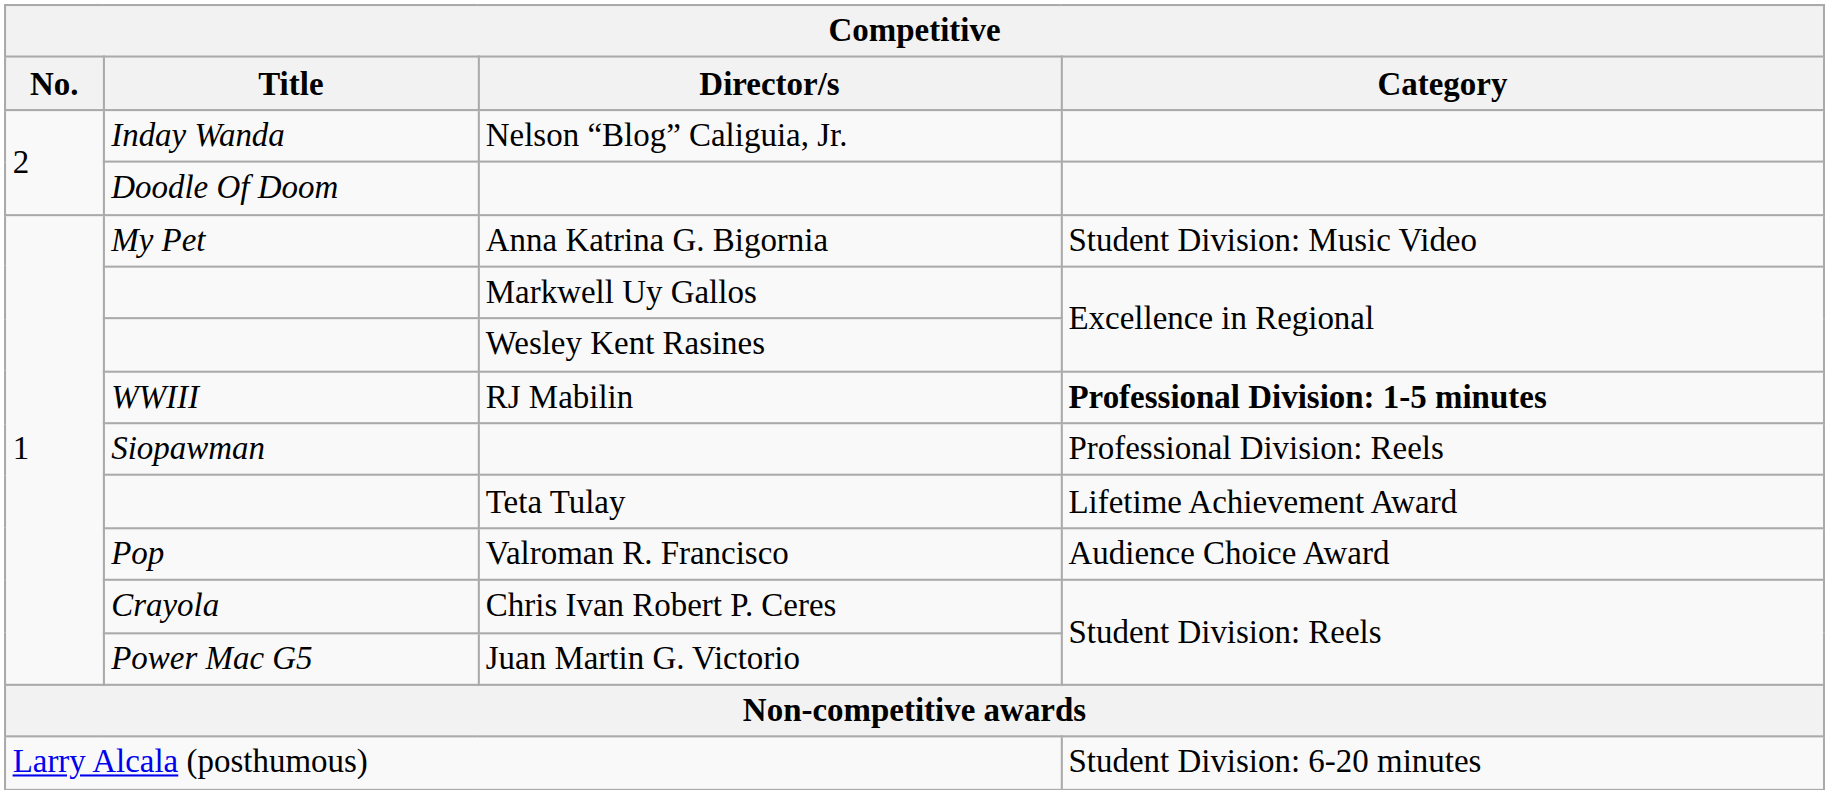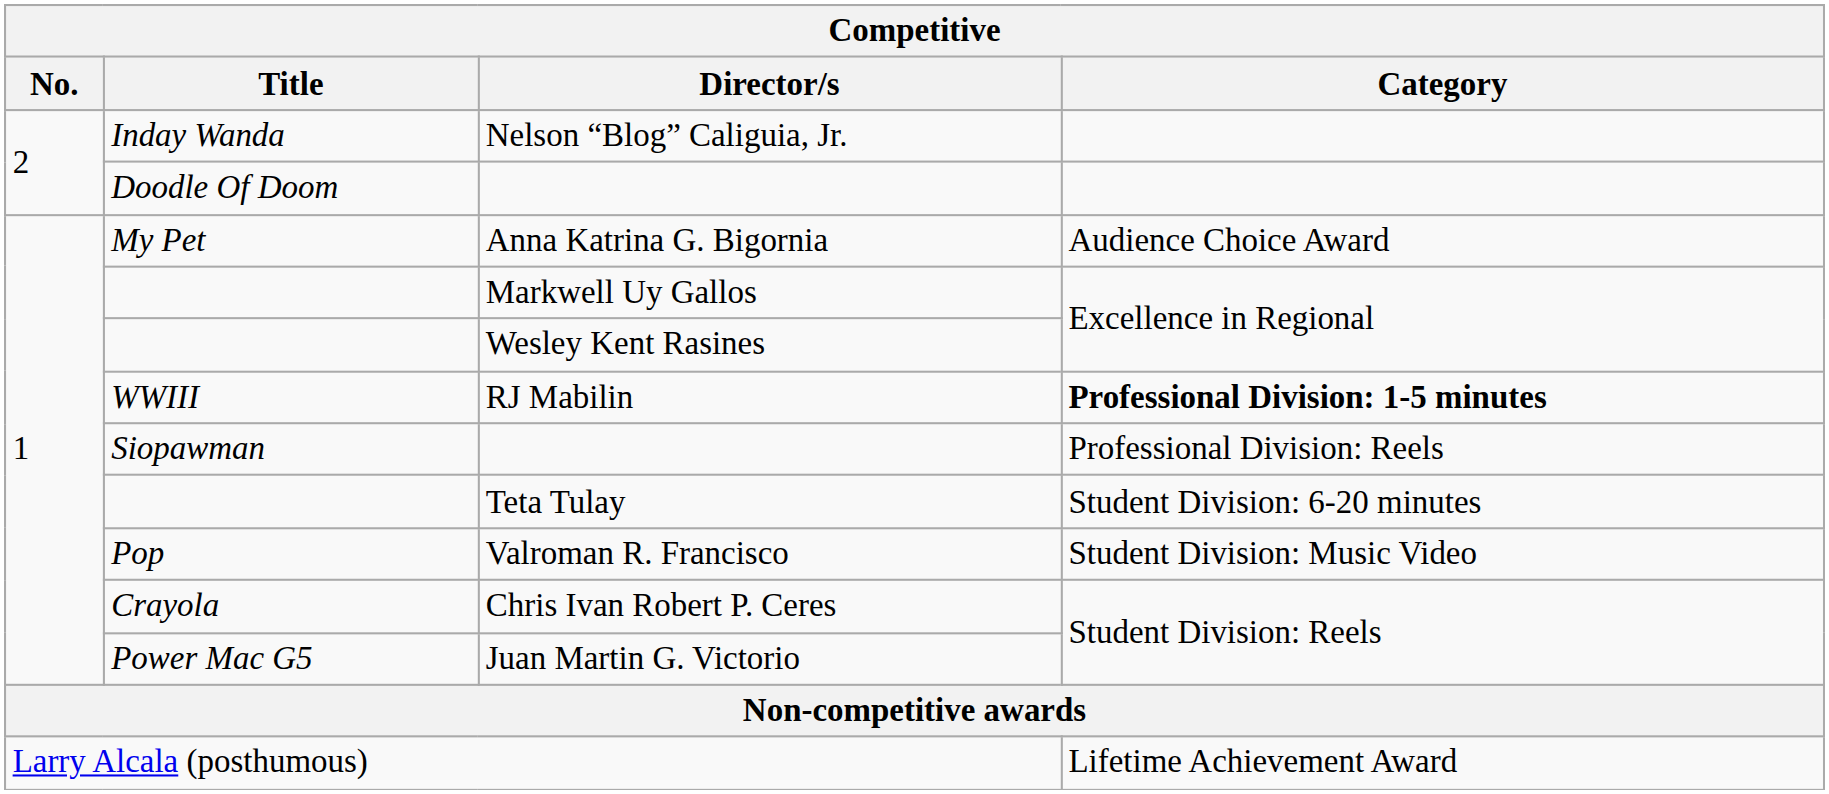 <table class="wikitable sortable plainrowheaders" style="border:none; margin:0; width:100%;">
 <tr>
 <th colspan="4">Competitive</th>
 </tr>
 <tr>
 <th>No.</th>
 <th>Title</th>
 <th>Director/s</th>
 <th>Category</th>
 </tr>
 <tr>
 <td rowspan="2">2</td>
 <td><em>Inday Wanda</em></td>
 <td>Nelson “Blog” Caliguia, Jr.</td>
 <td></td>
 </tr>
 <tr>
 <td><em>Doodle Of Doom</em></td>
 <td></td>
 <td></td>
 </tr>
 <tr>
 <td rowspan="9">1</td>
 <td><em>My Pet</em></td>
 <td>Anna Katrina G. Bigornia</td>
-<td>Student Division: Music Video</td>
+<td>Audience Choice Award</td>
 </tr>
 <tr>
 <td></td>
 <td>Markwell Uy Gallos</td>
 <td rowspan="2">Excellence in Regional</td>
 </tr>
 <tr>
 <td></td>
 <td>Wesley Kent Rasines</td>
 </tr>
 <tr>
 <td><em>WWIII</em></td>
 <td>RJ Mabilin</td>
 <td><strong>Professional Division: 1-5 minutes</strong></td>
 </tr>
 <tr>
 <td><em>Siopawman</em></td>
 <td></td>
 <td>Professional Division: Reels</td>
 </tr>
 <tr>
 <td></td>
 <td>Teta Tulay</td>
-<td>Lifetime Achievement Award</td>
+<td>Student Division: 6-20 minutes</td>
 </tr>
 <tr>
 <td><em>Pop</em></td>
 <td>Valroman R. Francisco</td>
-<td>Audience Choice Award</td>
+<td>Student Division: Music Video</td>
 </tr>
 <tr>
 <td><em>Crayola</em></td>
 <td>Chris Ivan Robert P. Ceres</td>
 <td rowspan="2">Student Division: Reels</td>
 </tr>
 <tr>
 <td><em>Power Mac G5</em></td>
 <td>Juan Martin G. Victorio</td>
 </tr>
 <tr>
 <th colspan="4">Non-competitive awards</th>
 </tr>
 <tr>
 <td colspan="3"><a href='#'>Larry Alcala</a> (posthumous)</td>
-<td>Student Division: 6-20 minutes</td>
+<td>Lifetime Achievement Award</td>
 </tr>
 </table>
